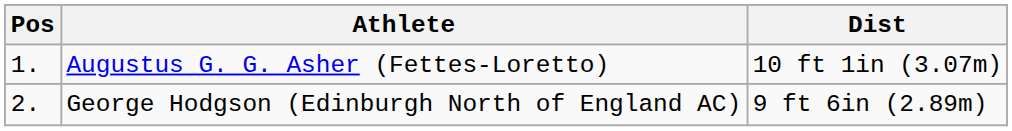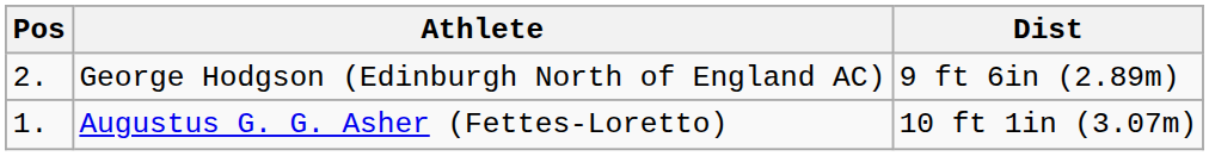 <table class="wikitable">
 <tr>
 <th>Pos</th>
 <th>Athlete</th>
 <th>Dist</th>
 </tr>
 <tr>
+<td>2.</td>
+<td>George Hodgson (Edinburgh North of England AC)</td>
+<td>9 ft 6in (2.89m)</td>
+</tr>
+<tr>
 <td>1.</td>
 <td><a href='#'>Augustus G. G. Asher</a> (Fettes-Loretto)</td>
 <td>10 ft 1in (3.07m)</td>
 </tr>
-<tr>
-<td>2.</td>
-<td>George Hodgson (Edinburgh North of England AC)</td>
-<td>9 ft 6in (2.89m)</td>
-</tr>
 </table>
